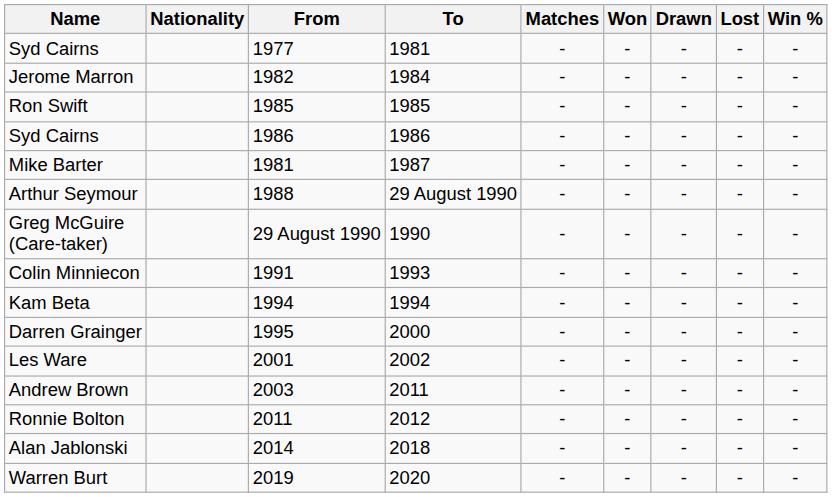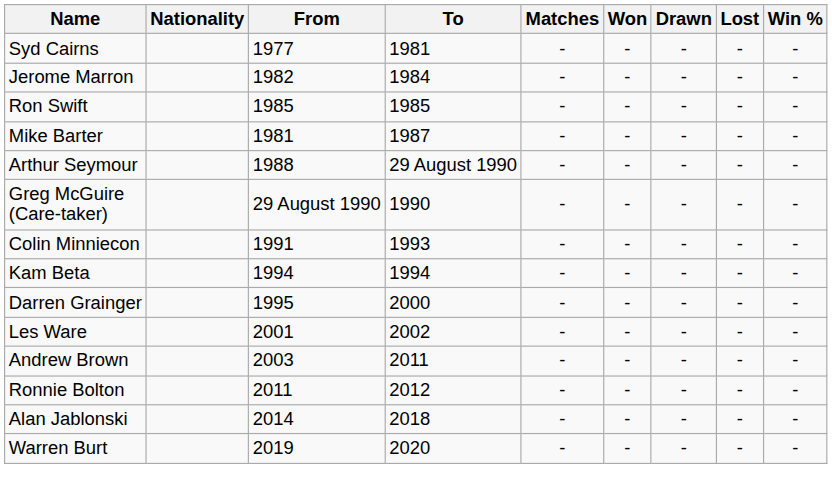 <table class="wikitable sortable" style="text-align: center;">
 <tr>
 <th>Name</th>
 <th>Nationality</th>
 <th>From</th>
 <th>To</th>
 <th>Matches</th>
 <th>Won</th>
 <th>Drawn</th>
 <th>Lost</th>
 <th>Win %</th>
 </tr>
 <tr>
 <td align="left">Syd Cairns</td>
 <td align=left></td>
 <td align=left>1977</td>
 <td align=left>1981</td>
 <td>-</td>
 <td>-</td>
 <td>-</td>
 <td>-</td>
 <td>-</td>
 </tr>
 <tr>
 <td align="left">Jerome Marron</td>
 <td align=left></td>
 <td align=left>1982</td>
 <td align=left>1984</td>
 <td>-</td>
 <td>-</td>
 <td>-</td>
 <td>-</td>
 <td>-</td>
 </tr>
 <tr>
 <td align="left">Ron Swift</td>
 <td align=left></td>
 <td align=left>1985</td>
 <td align=left>1985</td>
-<td>-</td>
-<td>-</td>
-<td>-</td>
-<td>-</td>
-<td>-</td>
-</tr>
-<tr>
-<td align="left">Syd Cairns</td>
-<td align=left></td>
-<td align=left>1986</td>
-<td align=left>1986</td>
 <td>-</td>
 <td>-</td>
 <td>-</td>
 <td>-</td>
 <td>-</td>
 </tr>
 <tr>
 <td align="left">Mike Barter</td>
 <td align=left></td>
 <td align=left>1981</td>
 <td align=left>1987</td>
 <td>-</td>
 <td>-</td>
 <td>-</td>
 <td>-</td>
 <td>-</td>
 </tr>
 <tr>
 <td align="left">Arthur Seymour</td>
 <td align=left></td>
 <td align=left>1988</td>
 <td align=left>29 August 1990</td>
 <td>-</td>
 <td>-</td>
 <td>-</td>
 <td>-</td>
 <td>-</td>
 </tr>
 <tr>
 <td align="left">Greg McGuire<br>(Care-taker)</td>
 <td align=left></td>
 <td align=left>29 August 1990</td>
 <td align=left>1990</td>
 <td>-</td>
 <td>-</td>
 <td>-</td>
 <td>-</td>
 <td>-</td>
 </tr>
 <tr>
 <td align="left">Colin Minniecon</td>
 <td align=left></td>
 <td align=left>1991</td>
 <td align=left>1993</td>
 <td>-</td>
 <td>-</td>
 <td>-</td>
 <td>-</td>
 <td>-</td>
 </tr>
 <tr>
 <td align="left">Kam Beta</td>
 <td align=left></td>
 <td align=left>1994</td>
 <td align=left>1994</td>
 <td>-</td>
 <td>-</td>
 <td>-</td>
 <td>-</td>
 <td>-</td>
 </tr>
 <tr>
 <td align="left">Darren Grainger</td>
 <td align=left></td>
 <td align=left>1995</td>
 <td align=left>2000</td>
 <td>-</td>
 <td>-</td>
 <td>-</td>
 <td>-</td>
 <td>-</td>
 </tr>
 <tr>
 <td align="left">Les Ware</td>
 <td align=left></td>
 <td align=left>2001</td>
 <td align=left>2002</td>
 <td>-</td>
 <td>-</td>
 <td>-</td>
 <td>-</td>
 <td>-</td>
 </tr>
 <tr>
 <td align="left">Andrew Brown</td>
 <td align=left></td>
 <td align=left>2003</td>
 <td align=left>2011</td>
 <td>-</td>
 <td>-</td>
 <td>-</td>
 <td>-</td>
 <td>-</td>
 </tr>
 <tr>
 <td align="left">Ronnie Bolton</td>
 <td align=left></td>
 <td align=left>2011</td>
 <td align=left>2012</td>
 <td>-</td>
 <td>-</td>
 <td>-</td>
 <td>-</td>
 <td>-</td>
 </tr>
 <tr>
 <td align="left">Alan Jablonski</td>
 <td align=left></td>
 <td align=left>2014</td>
 <td align=left>2018</td>
 <td>-</td>
 <td>-</td>
 <td>-</td>
 <td>-</td>
 <td>-</td>
 </tr>
 <tr>
 <td align="left">Warren Burt</td>
 <td align=left></td>
 <td align=left>2019</td>
 <td align=left>2020</td>
 <td>-</td>
 <td>-</td>
 <td>-</td>
 <td>-</td>
 <td>-</td>
 </tr>
 </table>
